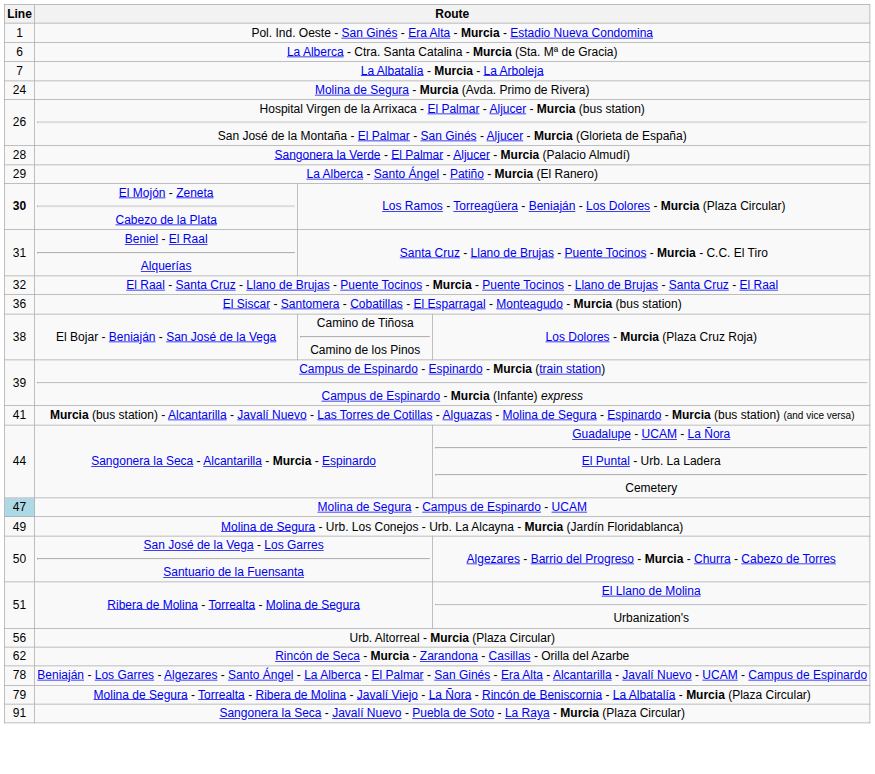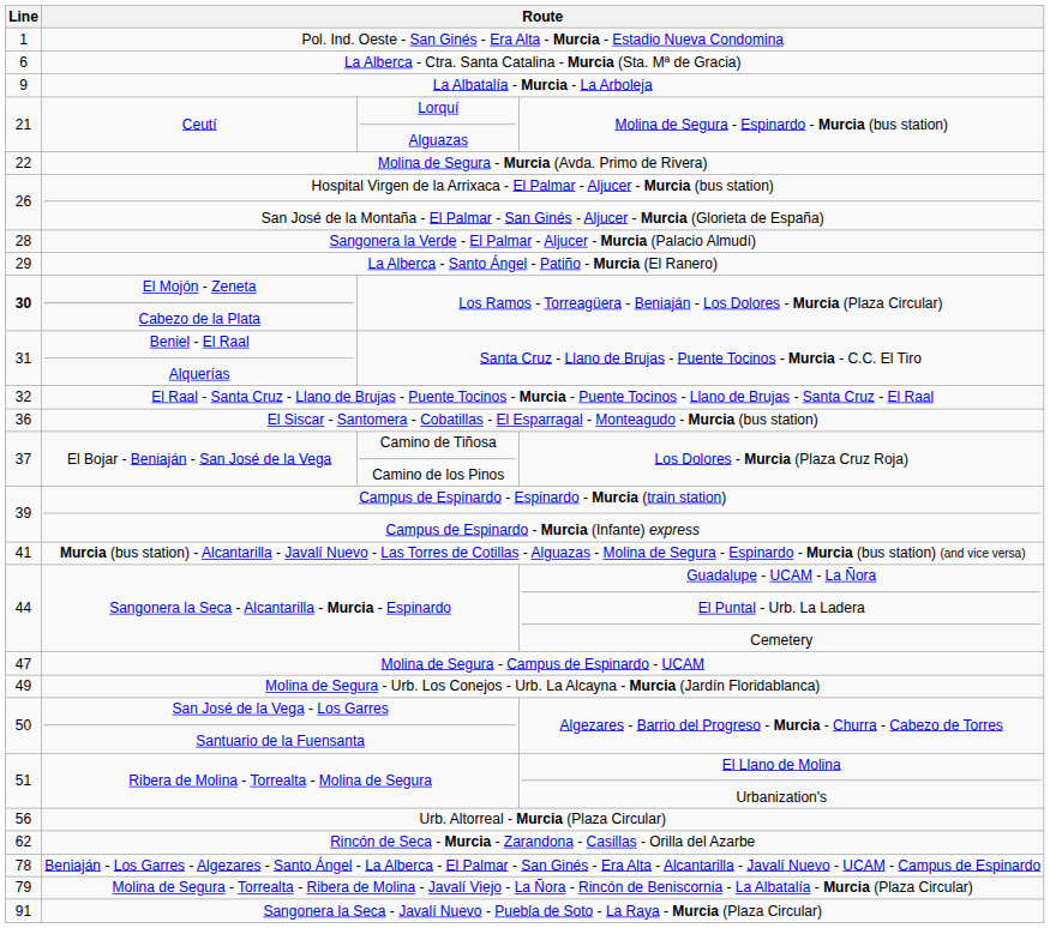 <table class="wikitable" border="1">
 <tr>
 <th>Line</th>
 <th colspan="3">Route</th>
 </tr>
 <tr -->
 <td style="text-align:center;">1</td>
 <td colspan="3" style="text-align:center;">Pol. Ind. Oeste - <a href='#'>San Ginés</a> - <a href='#'>Era Alta</a> - <strong>Murcia</strong> - <a href='#'>Estadio Nueva Condomina</a></td>
 </tr>
 <tr -->
 <td style="text-align:center;">6</td>
 <td colspan="3" style="text-align:center;"><a href='#'>La Alberca</a> - Ctra. Santa Catalina - <strong>Murcia</strong> (Sta. Mª de Gracia)</td>
 </tr>
 <tr -->
-<td style="text-align:center;">7</td>
+<td style="text-align:center;">9</td>
 <td colspan="3" style="text-align:center;"><a href='#'>La Albatalía</a> - <strong>Murcia</strong> - <a href='#'>La Arboleja</a></td>
 </tr>
 <tr -->
-<td style="text-align:center;">24</td>
+<td style="text-align:center;">21</td>
+<td style="text-align:center;"><a href='#'>Ceutí</a></td>
+<td style="text-align:center;"><a href='#'>Lorquí</a> <hr> <a href='#'>Alguazas</a></td>
+<td style="text-align:center;"><a href='#'>Molina de Segura</a> - <a href='#'>Espinardo</a> - <strong>Murcia</strong> (bus station)</td>
+</tr>
+<tr -->
+<td style="text-align:center;">22</td>
 <td colspan="3" style="text-align:center;"><a href='#'>Molina de Segura</a> - <strong>Murcia</strong> (Avda. Primo de Rivera)</td>
 </tr>
 <tr -->
 <td style="text-align:center;">26</td>
 <td colspan="3" style="text-align:center;">Hospital Virgen de la Arrixaca - <a href='#'>El Palmar</a> - <a href='#'>Aljucer</a> - <strong>Murcia</strong> (bus station)  <hr> San José de la Montaña - <a href='#'>El Palmar</a> - <a href='#'>San Ginés</a> - <a href='#'>Aljucer</a> - <strong>Murcia</strong> (Glorieta de España)</td>
 </tr>
 <tr -->
 <td style="text-align:center;">28</td>
 <td colspan="3" style="text-align:center;"><a href='#'>Sangonera la Verde</a> - <a href='#'>El Palmar</a> - <a href='#'>Aljucer</a> - <strong>Murcia</strong> (Palacio Almudí)</td>
 </tr>
 <tr -->
 <td style="text-align:center;">29</td>
 <td colspan="3" style="text-align:center;"><a href='#'>La Alberca</a> - <a href='#'>Santo Ángel</a> - <a href='#'>Patiño</a> - <strong>Murcia</strong> (El Ranero)</td>
 </tr>
 <tr -->
 <td style="text-align:center;"><strong>30</strong></td>
 <td style="text-align:center;"><a href='#'>El Mojón</a> - <a href='#'>Zeneta</a> <hr> <a href='#'>Cabezo de la Plata</a></td>
 <td colspan="2" style="text-align:center;"><a href='#'>Los Ramos</a> - <a href='#'>Torreagüera</a> - <a href='#'>Beniaján</a> - <a href='#'>Los Dolores</a> - <strong>Murcia</strong> (Plaza Circular)</td>
 </tr>
 <tr -->
 <td style="text-align:center;">31</td>
 <td style="text-align:center;"><a href='#'>Beniel</a> - <a href='#'>El Raal</a> <hr> <a href='#'>Alquerías</a></td>
 <td colspan="2" style="text-align:center;"><a href='#'>Santa Cruz</a> - <a href='#'>Llano de Brujas</a> - <a href='#'>Puente Tocinos</a> - <strong>Murcia</strong> - C.C. El Tiro</td>
 </tr>
 <tr -->
 <td style="text-align:center;">32</td>
 <td colspan="3" style="text-align:center;"><a href='#'>El Raal</a> - <a href='#'>Santa Cruz</a> - <a href='#'>Llano de Brujas</a> - <a href='#'>Puente Tocinos</a> - <strong>Murcia</strong> - <a href='#'>Puente Tocinos</a> - <a href='#'>Llano de Brujas</a> - <a href='#'>Santa Cruz</a> - <a href='#'>El Raal</a></td>
 </tr>
 <tr -->
 <td style="text-align:center;">36</td>
 <td colspan="3" style="text-align:center;"><a href='#'>El Siscar</a> - <a href='#'>Santomera</a> - <a href='#'>Cobatillas</a> - <a href='#'>El Esparragal</a> - <a href='#'>Monteagudo</a> - <strong>Murcia</strong> (bus station)</td>
 </tr>
 <tr -->
-<td style="text-align:center;">38</td>
+<td style="text-align:center;">37</td>
 <td style="text-align:center;">El Bojar - <a href='#'>Beniaján</a> - <a href='#'>San José de la Vega</a></td>
 <td style="text-align:center;">Camino de Tiñosa <hr> Camino de los Pinos</td>
 <td style="text-align:center;"><a href='#'>Los Dolores</a> - <strong>Murcia</strong> (Plaza Cruz Roja)</td>
 </tr>
 <tr -->
 <td style="text-align:center;">39</td>
 <td colspan="3" style="text-align:center;"><a href='#'>Campus de Espinardo</a> - <a href='#'>Espinardo</a> - <strong>Murcia</strong> (<a href='#'>train station</a>) <hr> <a href='#'>Campus de Espinardo</a> - <strong>Murcia</strong> (Infante) <em>express</em></td>
 </tr>
 <tr -->
 <td style="text-align:center;">41</td>
 <td colspan="3" style="text-align:center;"><strong>Murcia</strong> (bus station) - <a href='#'>Alcantarilla</a> - <a href='#'>Javalí Nuevo</a> - <a href='#'>Las Torres de Cotillas</a> - <a href='#'>Alguazas</a> - <a href='#'>Molina de Segura</a> - <a href='#'>Espinardo</a> - <strong>Murcia</strong> (bus station) <small>(and vice versa)</small></td>
 </tr>
 <tr -->
 <td style="text-align:center;">44</td>
 <td colspan="2" style="text-align:center;"><a href='#'>Sangonera la Seca</a> - <a href='#'>Alcantarilla</a> - <strong>Murcia</strong> - <a href='#'>Espinardo</a></td>
 <td style="text-align:center;"><a href='#'>Guadalupe</a> - <a href='#'>UCAM</a> - <a href='#'>La Ñora</a> <hr> <a href='#'>El Puntal</a> - Urb. La Ladera <hr> Cemetery</td>
 </tr>
 <tr -->
-<td style="background: lightblue; text-align:center;">47</td>
+<td style="text-align:center;">47</td>
 <td colspan="3" style="text-align:center;"><a href='#'>Molina de Segura</a> - <a href='#'>Campus de Espinardo</a> - <a href='#'>UCAM</a></td>
 </tr>
 <tr -->
 <td style="text-align:center;">49</td>
 <td colspan="3" style="text-align:center;"><a href='#'>Molina de Segura</a> - Urb. Los Conejos - Urb. La Alcayna - <strong>Murcia</strong> (Jardín Floridablanca)</td>
 </tr>
 <tr -->
 <td style="text-align:center;">50</td>
 <td colspan="2" style="text-align:center;"><a href='#'>San José de la Vega</a> - <a href='#'>Los Garres</a> <hr> <a href='#'>Santuario de la Fuensanta</a></td>
 <td style="text-align:center;"><a href='#'>Algezares</a> - <a href='#'>Barrio del Progreso</a> - <strong>Murcia</strong> - <a href='#'>Churra</a> - <a href='#'>Cabezo de Torres</a></td>
 </tr>
 <tr -->
 <td style="text-align:center;">51</td>
 <td colspan="2" style="text-align:center;"><a href='#'>Ribera de Molina</a> - <a href='#'>Torrealta</a> - <a href='#'>Molina de Segura</a></td>
 <td style="text-align:center;"><a href='#'>El Llano de Molina</a> <hr> Urbanization's</td>
 </tr>
 <tr -->
 <td style="text-align:center;">56</td>
 <td colspan="3" style="text-align:center;">Urb. Altorreal - <strong>Murcia</strong> (Plaza Circular)</td>
 </tr>
 <tr -->
 <td style="text-align:center;">62</td>
 <td colspan="3" style="text-align:center;"><a href='#'>Rincón de Seca</a> - <strong>Murcia</strong> - <a href='#'>Zarandona</a> - <a href='#'>Casillas</a> - Orilla del Azarbe</td>
 </tr>
 <tr -->
 <td style="text-align:center;">78</td>
 <td colspan="3" style="text-align:center;"><a href='#'>Beniaján</a> - <a href='#'>Los Garres</a> - <a href='#'>Algezares</a> - <a href='#'>Santo Ángel</a> - <a href='#'>La Alberca</a> - <a href='#'>El Palmar</a> - <a href='#'>San Ginés</a> - <a href='#'>Era Alta</a> - <a href='#'>Alcantarilla</a> - <a href='#'>Javalí Nuevo</a> - <a href='#'>UCAM</a> - <a href='#'>Campus de Espinardo</a></td>
 </tr>
 <tr -->
 <td style="text-align:center;">79</td>
 <td colspan="3" style="text-align:center;"><a href='#'>Molina de Segura</a> - <a href='#'>Torrealta</a> - <a href='#'>Ribera de Molina</a> - <a href='#'>Javalí Viejo</a> - <a href='#'>La Ñora</a> - <a href='#'>Rincón de Beniscornia</a> - <a href='#'>La Albatalía</a> - <strong>Murcia</strong> (Plaza Circular)</td>
 </tr>
 <tr -->
 <td style="text-align:center;">91</td>
 <td colspan="3" style="text-align:center;"><a href='#'>Sangonera la Seca</a> - <a href='#'>Javalí Nuevo</a> - <a href='#'>Puebla de Soto</a> - <a href='#'>La Raya</a> - <strong>Murcia</strong> (Plaza Circular)</td>
 </tr>
 </table>
